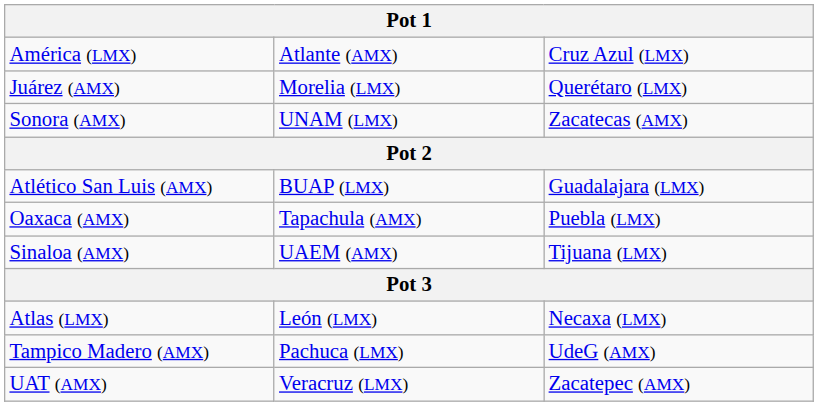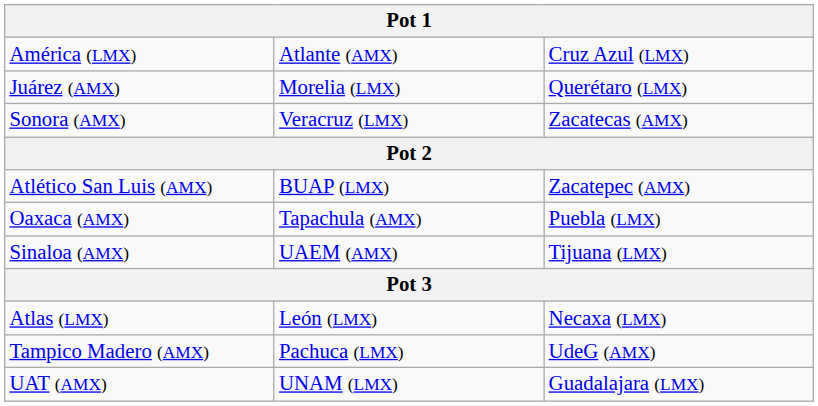 <table class="wikitable">
 <tr>
 <th colspan=5>Pot 1</th>
 </tr>
 <tr>
 <td width=200><a href='#'>América</a> <small>(<a href='#'>LMX</a>)</small></td>
 <td width=200><a href='#'>Atlante</a> <small>(<a href='#'>AMX</a>)</small></td>
 <td width=200><a href='#'>Cruz Azul</a> <small>(<a href='#'>LMX</a>)</small></td>
 </tr>
 <tr>
 <td width=200><a href='#'>Juárez</a> <small>(<a href='#'>AMX</a>)</small></td>
 <td width=200><a href='#'>Morelia</a> <small>(<a href='#'>LMX</a>)</small></td>
 <td><a href='#'>Querétaro</a> <small>(<a href='#'>LMX</a>)</small></td>
 </tr>
 <tr>
 <td><a href='#'>Sonora</a> <small>(<a href='#'>AMX</a>)</small></td>
-<td><a href='#'>UNAM</a> <small>(<a href='#'>LMX</a>)</small></td>
+<td><a href='#'>Veracruz</a> <small>(<a href='#'>LMX</a>)</small></td>
 <td><a href='#'>Zacatecas</a> <small>(<a href='#'>AMX</a>)</small></td>
 </tr>
 <tr>
 <th colspan=5>Pot 2</th>
 </tr>
 <tr>
 <td><a href='#'>Atlético San Luis</a> <small>(<a href='#'>AMX</a>)</small></td>
 <td><a href='#'>BUAP</a> <small>(<a href='#'>LMX</a>)</small></td>
-<td><a href='#'>Guadalajara</a> <small>(<a href='#'>LMX</a>)</small></td>
+<td><a href='#'>Zacatepec</a> <small>(<a href='#'>AMX</a>)</small></td>
 </tr>
 <tr>
 <td><a href='#'>Oaxaca</a> <small>(<a href='#'>AMX</a>)</small></td>
 <td><a href='#'>Tapachula</a> <small>(<a href='#'>AMX</a>)</small></td>
 <td><a href='#'>Puebla</a> <small>(<a href='#'>LMX</a>)</small></td>
 </tr>
 <tr>
 <td><a href='#'>Sinaloa</a> <small>(<a href='#'>AMX</a>)</small></td>
 <td><a href='#'>UAEM</a> <small>(<a href='#'>AMX</a>)</small></td>
 <td><a href='#'>Tijuana</a> <small>(<a href='#'>LMX</a>)</small></td>
 </tr>
 <tr>
 <th colspan=5>Pot 3</th>
 </tr>
 <tr>
 <td><a href='#'>Atlas</a> <small>(<a href='#'>LMX</a>)</small></td>
 <td><a href='#'>León</a> <small>(<a href='#'>LMX</a>)</small></td>
 <td><a href='#'>Necaxa</a> <small>(<a href='#'>LMX</a>)</small></td>
 </tr>
 <tr>
 <td><a href='#'>Tampico Madero</a> <small>(<a href='#'>AMX</a>)</small></td>
 <td><a href='#'>Pachuca</a> <small>(<a href='#'>LMX</a>)</small></td>
 <td><a href='#'>UdeG</a> <small>(<a href='#'>AMX</a>)</small></td>
 </tr>
 <tr>
 <td><a href='#'>UAT</a> <small>(<a href='#'>AMX</a>)</small></td>
-<td><a href='#'>Veracruz</a> <small>(<a href='#'>LMX</a>)</small></td>
-<td><a href='#'>Zacatepec</a> <small>(<a href='#'>AMX</a>)</small></td>
+<td><a href='#'>UNAM</a> <small>(<a href='#'>LMX</a>)</small></td>
+<td><a href='#'>Guadalajara</a> <small>(<a href='#'>LMX</a>)</small></td>
 </tr>
 </table>
